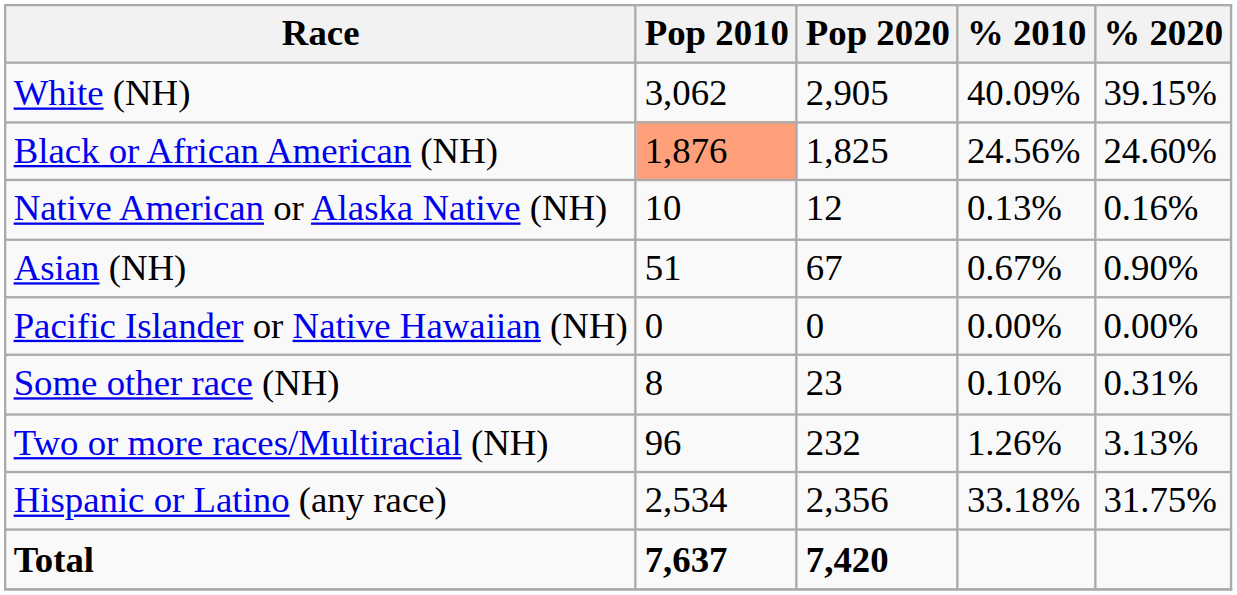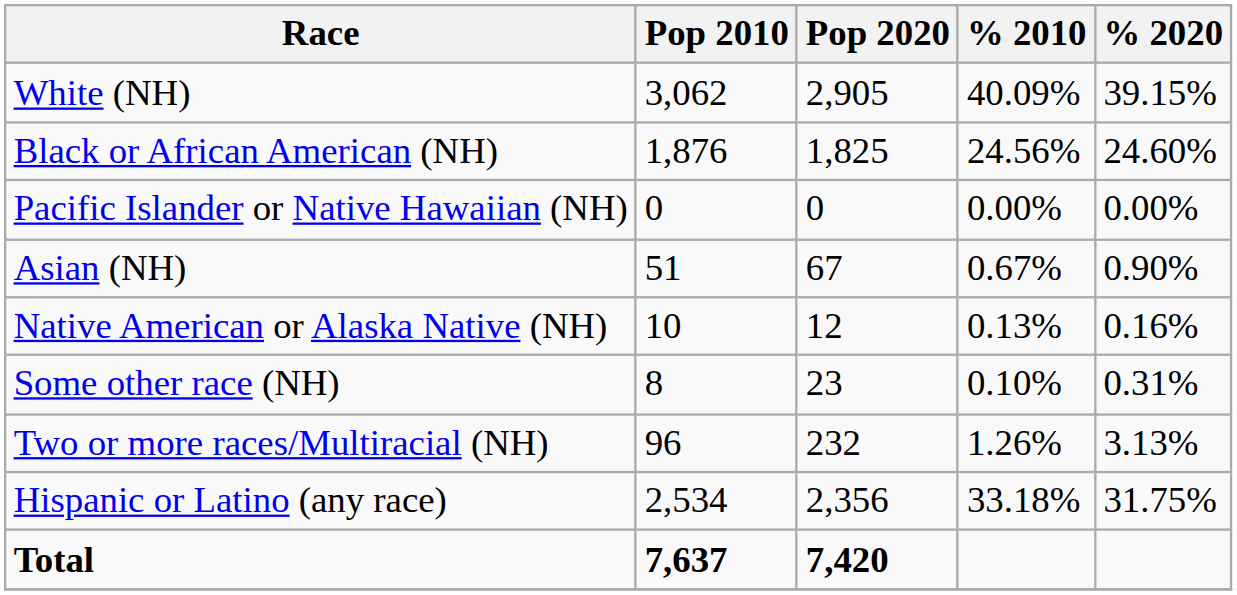 <table class="wikitable">
 <tr>
 <th>Race</th>
 <th>Pop 2010</th>
 <th>Pop 2020</th>
 <th>% 2010</th>
 <th>% 2020</th>
 </tr>
 <tr>
 <td><a href='#'>White</a> (NH)</td>
 <td>3,062</td>
 <td>2,905</td>
 <td>40.09%</td>
 <td>39.15%</td>
 </tr>
 <tr>
 <td><a href='#'>Black or African American</a> (NH)</td>
-<td style="background: lightsalmon;">1,876</td>
+<td>1,876</td>
 <td>1,825</td>
 <td>24.56%</td>
 <td>24.60%</td>
 </tr>
 <tr>
-<td><a href='#'>Native American</a> or <a href='#'>Alaska Native</a> (NH)</td>
-<td>10</td>
-<td>12</td>
-<td>0.13%</td>
-<td>0.16%</td>
+<td><a href='#'>Pacific Islander</a> or <a href='#'>Native Hawaiian</a> (NH)</td>
+<td>0</td>
+<td>0</td>
+<td>0.00%</td>
+<td>0.00%</td>
 </tr>
 <tr>
 <td><a href='#'>Asian</a> (NH)</td>
 <td>51</td>
 <td>67</td>
 <td>0.67%</td>
 <td>0.90%</td>
 </tr>
 <tr>
-<td><a href='#'>Pacific Islander</a> or <a href='#'>Native Hawaiian</a> (NH)</td>
-<td>0</td>
-<td>0</td>
-<td>0.00%</td>
-<td>0.00%</td>
+<td><a href='#'>Native American</a> or <a href='#'>Alaska Native</a> (NH)</td>
+<td>10</td>
+<td>12</td>
+<td>0.13%</td>
+<td>0.16%</td>
 </tr>
 <tr>
 <td><a href='#'>Some other race</a> (NH)</td>
 <td>8</td>
 <td>23</td>
 <td>0.10%</td>
 <td>0.31%</td>
 </tr>
 <tr>
 <td><a href='#'>Two or more races/Multiracial</a> (NH)</td>
 <td>96</td>
 <td>232</td>
 <td>1.26%</td>
 <td>3.13%</td>
 </tr>
 <tr>
 <td><a href='#'>Hispanic or Latino</a> (any race)</td>
 <td>2,534</td>
 <td>2,356</td>
 <td>33.18%</td>
 <td>31.75%</td>
 </tr>
 <tr>
 <td><strong>Total</strong></td>
 <td><strong>7,637</strong></td>
 <td><strong>7,420</strong></td>
 <td></td>
 <td></td>
 </tr>
 <tr>
 </tr>
 </table>
